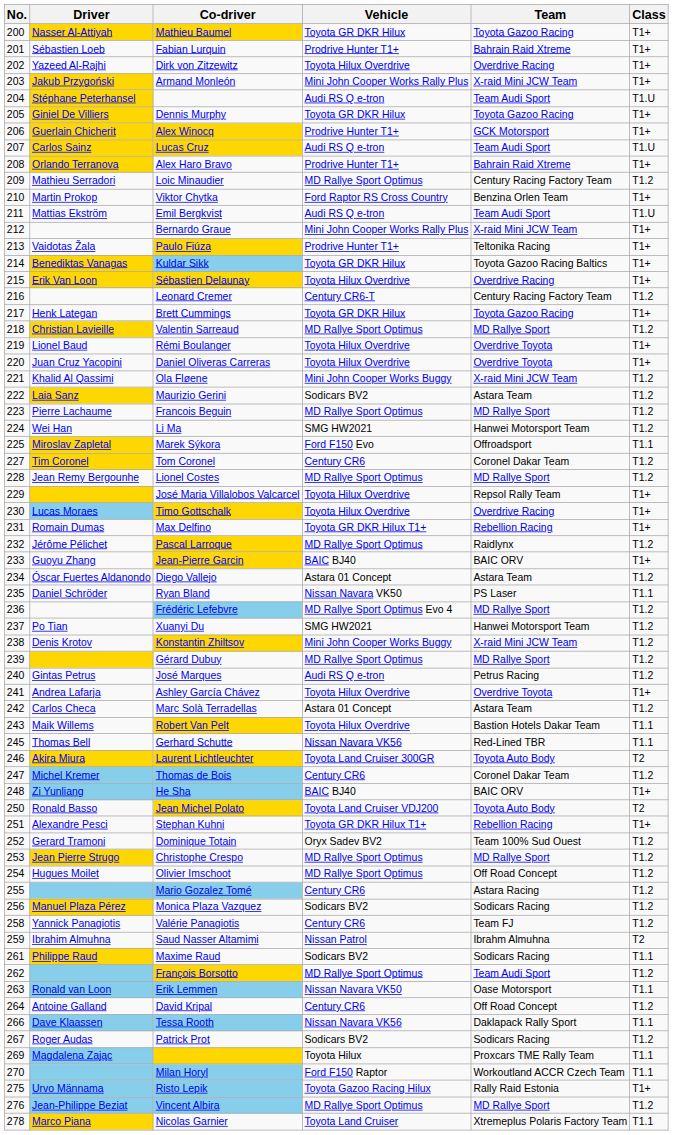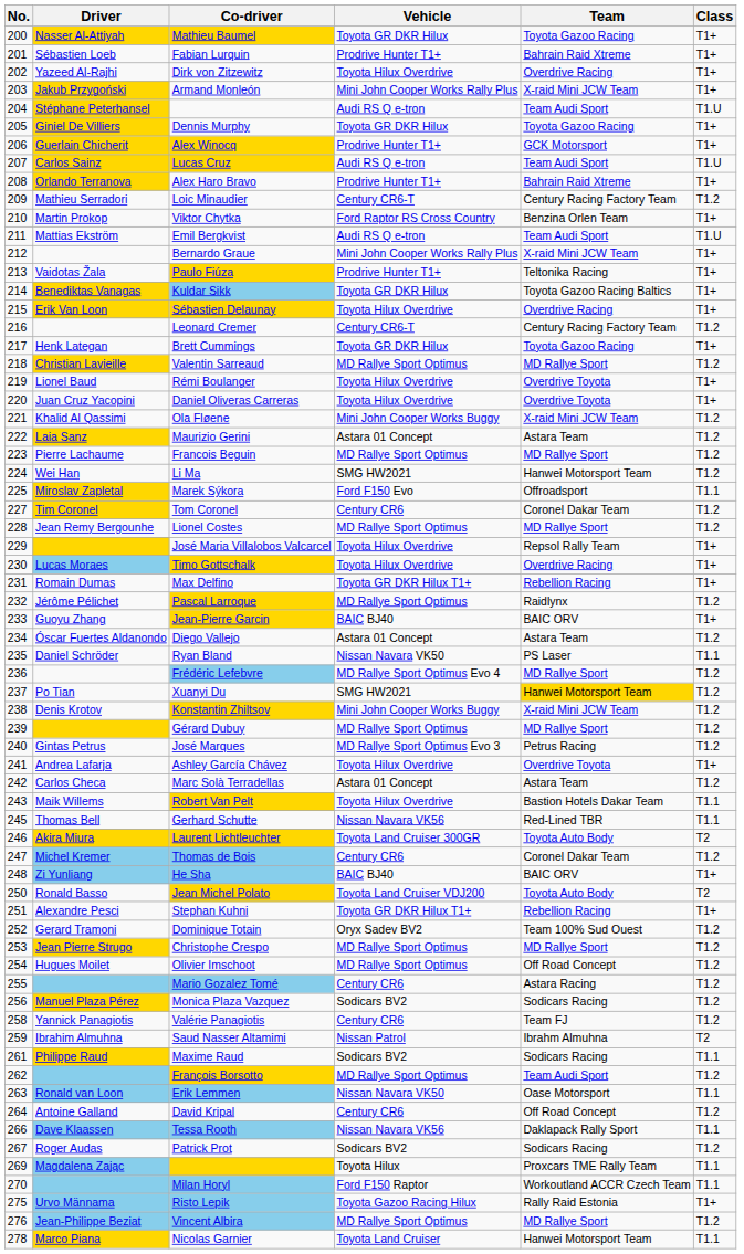 <table class="wikitable sortable" style="font-size:85%;">
 <tr>
 <th><big>No.</big></th>
 <th><big>Driver</big></th>
 <th><big>Co-driver</big></th>
 <th><big>Vehicle</big></th>
 <th><big>Team</big></th>
 <th><big>Class</big></th>
 </tr>
 <tr>
 <td>200</td>
 <td style="background:gold;"> <a href='#'>Nasser Al-Attiyah</a></td>
 <td style="background:gold;"> <a href='#'>Mathieu Baumel</a></td>
 <td><a href='#'>Toyota GR DKR Hilux</a></td>
 <td><a href='#'>Toyota Gazoo Racing</a></td>
 <td>T1+</td>
 </tr>
 <tr>
 <td>201</td>
 <td> <a href='#'>Sébastien Loeb</a></td>
 <td> <a href='#'>Fabian Lurquin</a></td>
 <td><a href='#'>Prodrive Hunter T1+</a></td>
 <td><a href='#'>Bahrain Raid Xtreme</a></td>
 <td>T1+</td>
 </tr>
 <tr>
 <td>202</td>
 <td> <a href='#'>Yazeed Al-Rajhi</a></td>
 <td> <a href='#'>Dirk von Zitzewitz</a></td>
 <td><a href='#'>Toyota Hilux Overdrive</a></td>
 <td><a href='#'>Overdrive Racing</a></td>
 <td>T1+</td>
 </tr>
 <tr>
 <td>203</td>
 <td style="background:gold;"> <a href='#'>Jakub Przygoński</a></td>
 <td> <a href='#'>Armand Monleón</a></td>
 <td><a href='#'>Mini John Cooper Works Rally Plus</a></td>
 <td><a href='#'>X-raid Mini JCW Team</a></td>
 <td>T1+</td>
 </tr>
 <tr>
 <td>204</td>
 <td style="background:gold;"> <a href='#'>Stéphane Peterhansel</a></td>
 <td> </td>
 <td><a href='#'>Audi RS Q e-tron</a></td>
 <td><a href='#'>Team Audi Sport</a></td>
 <td>T1.U</td>
 </tr>
 <tr>
 <td>205</td>
 <td style="background:gold;"> <a href='#'>Giniel De Villiers</a></td>
 <td> <a href='#'>Dennis Murphy</a></td>
 <td><a href='#'>Toyota GR DKR Hilux</a></td>
 <td><a href='#'>Toyota Gazoo Racing</a></td>
 <td>T1+</td>
 </tr>
 <tr>
 <td>206</td>
 <td style="background:gold;"> <a href='#'>Guerlain Chicherit</a></td>
 <td style="background:gold;"> <a href='#'>Alex Winocq</a></td>
 <td><a href='#'>Prodrive Hunter T1+</a></td>
 <td><a href='#'>GCK Motorsport</a></td>
 <td>T1+</td>
 </tr>
 <tr>
 <td>207</td>
 <td style="background:gold;"> <a href='#'>Carlos Sainz</a></td>
 <td style="background:gold;"> <a href='#'>Lucas Cruz</a></td>
 <td><a href='#'>Audi RS Q e-tron</a></td>
 <td><a href='#'>Team Audi Sport</a></td>
 <td>T1.U</td>
 </tr>
 <tr>
 <td>208</td>
 <td style="background:gold;"> <a href='#'>Orlando Terranova</a></td>
 <td> <a href='#'>Alex Haro Bravo</a></td>
 <td><a href='#'>Prodrive Hunter T1+</a></td>
 <td><a href='#'>Bahrain Raid Xtreme</a></td>
 <td>T1+</td>
 </tr>
 <tr>
 <td>209</td>
 <td> <a href='#'>Mathieu Serradori</a></td>
 <td> <a href='#'>Loic Minaudier</a></td>
-<td><a href='#'>MD Rallye Sport Optimus</a></td>
+<td><a href='#'>Century CR6-T</a></td>
 <td>Century Racing Factory Team</td>
 <td>T1.2</td>
 </tr>
 <tr>
 <td>210</td>
 <td> <a href='#'>Martin Prokop</a></td>
 <td> <a href='#'>Viktor Chytka</a></td>
 <td><a href='#'>Ford Raptor RS Cross Country</a></td>
 <td>Benzina Orlen Team</td>
 <td>T1+</td>
 </tr>
 <tr>
 <td>211</td>
 <td> <a href='#'>Mattias Ekström</a></td>
 <td> <a href='#'>Emil Bergkvist</a></td>
 <td><a href='#'>Audi RS Q e-tron</a></td>
 <td><a href='#'>Team Audi Sport</a></td>
 <td>T1.U</td>
 </tr>
 <tr>
 <td>212</td>
 <td> </td>
 <td> <a href='#'>Bernardo Graue</a></td>
 <td><a href='#'>Mini John Cooper Works Rally Plus</a></td>
 <td><a href='#'>X-raid Mini JCW Team</a></td>
 <td>T1+</td>
 </tr>
 <tr>
 <td>213</td>
 <td> <a href='#'>Vaidotas Žala</a></td>
 <td style="background:gold;"> <a href='#'>Paulo Fiúza</a></td>
 <td><a href='#'>Prodrive Hunter T1+</a></td>
 <td>Teltonika Racing</td>
 <td>T1+</td>
 </tr>
 <tr>
 <td>214</td>
 <td style="background:gold;"> <a href='#'>Benediktas Vanagas</a></td>
 <td style="background:skyblue;"> <a href='#'>Kuldar Sikk</a></td>
 <td><a href='#'>Toyota GR DKR Hilux</a></td>
 <td>Toyota Gazoo Racing Baltics</td>
 <td>T1+</td>
 </tr>
 <tr>
 <td>215</td>
 <td style="background:gold;"> <a href='#'>Erik Van Loon</a></td>
 <td style="background:gold;"> <a href='#'>Sébastien Delaunay</a></td>
 <td><a href='#'>Toyota Hilux Overdrive</a></td>
 <td><a href='#'>Overdrive Racing</a></td>
 <td>T1+</td>
 </tr>
 <tr>
 <td>216</td>
 <td> </td>
 <td> <a href='#'>Leonard Cremer</a></td>
 <td><a href='#'>Century CR6-T</a></td>
 <td>Century Racing Factory Team</td>
 <td>T1.2</td>
 </tr>
 <tr>
 <td>217</td>
 <td> <a href='#'>Henk Lategan</a></td>
 <td> <a href='#'>Brett Cummings</a></td>
 <td><a href='#'>Toyota GR DKR Hilux</a></td>
 <td><a href='#'>Toyota Gazoo Racing</a></td>
 <td>T1+</td>
 </tr>
 <tr>
 <td>218</td>
 <td style="background:gold;"> <a href='#'>Christian Lavieille</a></td>
 <td> <a href='#'>Valentin Sarreaud</a></td>
 <td><a href='#'>MD Rallye Sport Optimus</a></td>
 <td><a href='#'>MD Rallye Sport</a></td>
 <td>T1.2</td>
 </tr>
 <tr>
 <td>219</td>
 <td> <a href='#'>Lionel Baud</a></td>
 <td> <a href='#'>Rémi Boulanger</a></td>
 <td><a href='#'>Toyota Hilux Overdrive</a></td>
 <td><a href='#'>Overdrive Toyota</a></td>
 <td>T1+</td>
 </tr>
 <tr>
 <td>220</td>
 <td> <a href='#'>Juan Cruz Yacopini</a></td>
 <td> <a href='#'>Daniel Oliveras Carreras</a></td>
 <td><a href='#'>Toyota Hilux Overdrive</a></td>
 <td><a href='#'>Overdrive Toyota</a></td>
 <td>T1+</td>
 </tr>
 <tr>
 <td>221</td>
 <td> <a href='#'>Khalid Al Qassimi</a></td>
 <td> <a href='#'>Ola Fløene</a></td>
 <td><a href='#'>Mini John Cooper Works Buggy</a></td>
 <td><a href='#'>X-raid Mini JCW Team</a></td>
 <td>T1.2</td>
 </tr>
 <tr>
 <td>222</td>
 <td style="background:gold;"> <a href='#'>Laia Sanz</a></td>
 <td> <a href='#'>Maurizio Gerini</a></td>
-<td>Sodicars BV2</td>
+<td>Astara 01 Concept</td>
 <td>Astara Team</td>
 <td>T1.2</td>
 </tr>
 <tr>
 <td>223</td>
 <td> <a href='#'>Pierre Lachaume</a></td>
 <td> <a href='#'>Francois Beguin</a></td>
 <td><a href='#'>MD Rallye Sport Optimus</a></td>
 <td><a href='#'>MD Rallye Sport</a></td>
 <td>T1.2</td>
 </tr>
 <tr>
 <td>224</td>
 <td> <a href='#'>Wei Han</a></td>
 <td> <a href='#'>Li Ma</a></td>
 <td>SMG HW2021</td>
 <td>Hanwei Motorsport Team</td>
 <td>T1.2</td>
 </tr>
 <tr>
 <td>225</td>
 <td style="background:gold;"> <a href='#'>Miroslav Zapletal</a></td>
 <td> <a href='#'>Marek Sýkora</a></td>
 <td><a href='#'>Ford F150</a> Evo</td>
 <td>Offroadsport</td>
 <td>T1.1</td>
 </tr>
 <tr>
 <td>227</td>
 <td style="background:gold;"> <a href='#'>Tim Coronel</a></td>
 <td> <a href='#'>Tom Coronel</a></td>
 <td><a href='#'>Century CR6</a></td>
 <td>Coronel Dakar Team</td>
 <td>T1.2</td>
 </tr>
 <tr>
 <td>228</td>
 <td> <a href='#'>Jean Remy Bergounhe</a></td>
 <td> <a href='#'>Lionel Costes</a></td>
 <td><a href='#'>MD Rallye Sport Optimus</a></td>
 <td><a href='#'>MD Rallye Sport</a></td>
 <td>T1.2</td>
 </tr>
 <tr>
 <td>229</td>
 <td style="background:gold;"> </td>
 <td> <a href='#'>José Maria Villalobos Valcarcel</a></td>
 <td><a href='#'>Toyota Hilux Overdrive</a></td>
 <td>Repsol Rally Team</td>
 <td>T1+</td>
 </tr>
 <tr>
 <td>230</td>
 <td style="background:skyblue;"> <a href='#'>Lucas Moraes</a></td>
 <td style="background:gold;"> <a href='#'>Timo Gottschalk</a></td>
 <td><a href='#'>Toyota Hilux Overdrive</a></td>
 <td><a href='#'>Overdrive Racing</a></td>
 <td>T1+</td>
 </tr>
 <tr>
 <td>231</td>
 <td> <a href='#'>Romain Dumas</a></td>
 <td> <a href='#'>Max Delfino</a></td>
 <td><a href='#'>Toyota GR DKR Hilux T1+</a></td>
 <td><a href='#'>Rebellion Racing</a></td>
 <td>T1+</td>
 </tr>
 <tr>
 <td>232</td>
 <td> <a href='#'>Jérôme Pélichet</a></td>
 <td style="background:gold;"> <a href='#'>Pascal Larroque</a></td>
 <td><a href='#'>MD Rallye Sport Optimus</a></td>
 <td>Raidlynx</td>
 <td>T1.2</td>
 </tr>
 <tr>
 <td>233</td>
 <td> <a href='#'>Guoyu Zhang</a></td>
 <td style="background:gold;"> <a href='#'>Jean-Pierre Garcin</a></td>
 <td><a href='#'>BAIC</a> BJ40</td>
 <td>BAIC ORV</td>
 <td>T1+</td>
 </tr>
 <tr>
 <td>234</td>
 <td> <a href='#'>Óscar Fuertes Aldanondo</a></td>
 <td> <a href='#'>Diego Vallejo</a></td>
 <td>Astara 01 Concept</td>
 <td>Astara Team</td>
 <td>T1.2</td>
 </tr>
 <tr>
 <td>235</td>
 <td> <a href='#'>Daniel Schröder</a></td>
 <td> <a href='#'>Ryan Bland</a></td>
 <td><a href='#'>Nissan Navara</a> VK50</td>
 <td>PS Laser</td>
 <td>T1.1</td>
 </tr>
 <tr>
 <td>236</td>
 <td> </td>
 <td style="background:skyblue;"> <a href='#'>Frédéric Lefebvre</a></td>
 <td><a href='#'>MD Rallye Sport Optimus</a> Evo 4</td>
 <td><a href='#'>MD Rallye Sport</a></td>
 <td>T1.2</td>
 </tr>
 <tr>
 <td>237</td>
 <td> <a href='#'>Po Tian</a></td>
 <td> <a href='#'>Xuanyi Du</a></td>
 <td>SMG HW2021</td>
-<td>Hanwei Motorsport Team</td>
+<td style="background: gold;">Hanwei Motorsport Team</td>
 <td>T1.2</td>
 </tr>
 <tr>
 <td>238</td>
 <td> <a href='#'>Denis Krotov</a></td>
 <td style="background:gold;"> <a href='#'>Konstantin Zhiltsov</a></td>
 <td><a href='#'>Mini John Cooper Works Buggy</a></td>
 <td><a href='#'>X-raid Mini JCW Team</a></td>
 <td>T1.2</td>
 </tr>
 <tr>
 <td>239</td>
 <td style="background:gold;"> </td>
 <td> <a href='#'>Gérard Dubuy</a></td>
 <td><a href='#'>MD Rallye Sport Optimus</a></td>
 <td><a href='#'>MD Rallye Sport</a></td>
 <td>T1.2</td>
 </tr>
 <tr>
 <td>240</td>
 <td> <a href='#'>Gintas Petrus</a></td>
 <td> <a href='#'>José Marques</a></td>
-<td><a href='#'>Audi RS Q e-tron</a></td>
+<td><a href='#'>MD Rallye Sport Optimus</a> Evo 3</td>
 <td>Petrus Racing</td>
 <td>T1.2</td>
 </tr>
 <tr>
 <td>241</td>
 <td> <a href='#'>Andrea Lafarja</a></td>
 <td> <a href='#'>Ashley García Chávez</a></td>
 <td><a href='#'>Toyota Hilux Overdrive</a></td>
 <td><a href='#'>Overdrive Toyota</a></td>
 <td>T1+</td>
 </tr>
 <tr>
 <td>242</td>
 <td> <a href='#'>Carlos Checa</a></td>
 <td> <a href='#'>Marc Solà Terradellas</a></td>
 <td>Astara 01 Concept</td>
 <td>Astara Team</td>
 <td>T1.2</td>
 </tr>
 <tr>
 <td>243</td>
 <td> <a href='#'>Maik Willems</a></td>
 <td style="background:gold;"> <a href='#'>Robert Van Pelt</a></td>
 <td><a href='#'>Toyota Hilux Overdrive</a></td>
 <td>Bastion Hotels Dakar Team</td>
 <td>T1.1</td>
 </tr>
 <tr>
 <td>245</td>
 <td> <a href='#'>Thomas Bell</a></td>
 <td> <a href='#'>Gerhard Schutte</a></td>
 <td><a href='#'>Nissan Navara VK56</a></td>
 <td>Red-Lined TBR</td>
 <td>T1.1</td>
 </tr>
 <tr>
 <td>246</td>
 <td style="background:gold;"> <a href='#'>Akira Miura</a></td>
 <td style="background:gold;"> <a href='#'>Laurent Lichtleuchter</a></td>
 <td><a href='#'>Toyota Land Cruiser 300GR</a></td>
 <td><a href='#'>Toyota Auto Body</a></td>
 <td>T2</td>
 </tr>
 <tr>
 <td>247</td>
 <td style="background:skyblue;"> <a href='#'>Michel Kremer</a></td>
 <td style="background:skyblue;"> <a href='#'>Thomas de Bois</a></td>
 <td><a href='#'>Century CR6</a></td>
 <td>Coronel Dakar Team</td>
 <td>T1.2</td>
 </tr>
 <tr>
 <td>248</td>
 <td style="background:skyblue;"> <a href='#'>Zi Yunliang</a></td>
 <td style="background:skyblue;"> <a href='#'>He Sha</a></td>
 <td><a href='#'>BAIC</a> BJ40</td>
 <td>BAIC ORV</td>
 <td>T1+</td>
 </tr>
 <tr>
 <td>250</td>
 <td> <a href='#'>Ronald Basso</a></td>
 <td style="background:gold;"> <a href='#'>Jean Michel Polato</a></td>
 <td><a href='#'>Toyota Land Cruiser VDJ200</a></td>
 <td><a href='#'>Toyota Auto Body</a></td>
 <td>T2</td>
 </tr>
 <tr>
 <td>251</td>
 <td> <a href='#'>Alexandre Pesci</a></td>
 <td> <a href='#'>Stephan Kuhni</a></td>
 <td><a href='#'>Toyota GR DKR Hilux T1+</a></td>
 <td><a href='#'>Rebellion Racing</a></td>
 <td>T1+</td>
 </tr>
 <tr>
 <td>252</td>
 <td> <a href='#'>Gerard Tramoni</a></td>
 <td> <a href='#'>Dominique Totain</a></td>
 <td>Oryx Sadev BV2</td>
 <td>Team 100% Sud Ouest</td>
 <td>T1.2</td>
 </tr>
 <tr>
 <td>253</td>
 <td style="background:gold;"> <a href='#'>Jean Pierre Strugo</a></td>
 <td> <a href='#'>Christophe Crespo</a></td>
 <td><a href='#'>MD Rallye Sport Optimus</a></td>
 <td><a href='#'>MD Rallye Sport</a></td>
 <td>T1.2</td>
 </tr>
 <tr>
 <td>254</td>
 <td> <a href='#'>Hugues Moilet</a></td>
 <td> <a href='#'>Olivier Imschoot</a></td>
 <td><a href='#'>MD Rallye Sport Optimus</a></td>
 <td>Off Road Concept</td>
 <td>T1.2</td>
 </tr>
 <tr>
 <td>255</td>
 <td style="background:skyblue;"> </td>
 <td style="background:skyblue;"> <a href='#'>Mario Gozalez Tomé</a></td>
 <td><a href='#'>Century CR6</a></td>
 <td>Astara Racing</td>
 <td>T1.2</td>
 </tr>
 <tr>
 <td>256</td>
 <td style="background:gold;"> <a href='#'>Manuel Plaza Pérez</a></td>
 <td> <a href='#'>Monica Plaza Vazquez</a></td>
 <td>Sodicars BV2</td>
 <td>Sodicars Racing</td>
 <td>T1.2</td>
 </tr>
 <tr>
 <td>258</td>
 <td> <a href='#'>Yannick Panagiotis</a></td>
 <td> <a href='#'>Valérie Panagiotis</a></td>
 <td><a href='#'>Century CR6</a></td>
 <td>Team FJ</td>
 <td>T1.2</td>
 </tr>
 <tr>
 <td>259</td>
 <td> <a href='#'>Ibrahim Almuhna</a></td>
 <td> <a href='#'>Saud Nasser Altamimi</a></td>
 <td><a href='#'>Nissan Patrol</a></td>
 <td>Ibrahm Almuhna</td>
 <td>T2</td>
 </tr>
 <tr>
 <td>261</td>
 <td style="background:gold;"> <a href='#'>Philippe Raud</a></td>
 <td> <a href='#'>Maxime Raud</a></td>
 <td>Sodicars BV2</td>
 <td>Sodicars Racing</td>
 <td>T1.1</td>
 </tr>
 <tr>
 <td>262</td>
 <td style="background:skyblue;"> </td>
 <td style="background:gold;"> <a href='#'>François Borsotto</a></td>
 <td><a href='#'>MD Rallye Sport Optimus</a></td>
 <td><a href='#'>Team Audi Sport</a></td>
 <td>T1.2</td>
 </tr>
 <tr>
 <td>263</td>
 <td style="background:skyblue;"> <a href='#'>Ronald van Loon</a></td>
 <td style="background:skyblue;"> <a href='#'>Erik Lemmen</a></td>
 <td><a href='#'>Nissan Navara VK50</a></td>
 <td>Oase Motorsport</td>
 <td>T1.1</td>
 </tr>
 <tr>
 <td>264</td>
 <td> <a href='#'>Antoine Galland</a></td>
 <td> <a href='#'>David Kripal</a></td>
 <td><a href='#'>Century CR6</a></td>
 <td>Off Road Concept</td>
 <td>T1.2</td>
 </tr>
 <tr>
 <td>266</td>
 <td style="background:skyblue;"> <a href='#'>Dave Klaassen</a></td>
 <td style="background:skyblue;"> <a href='#'>Tessa Rooth</a></td>
 <td><a href='#'>Nissan Navara VK56</a></td>
 <td>Daklapack Rally Sport</td>
 <td>T1.1</td>
 </tr>
 <tr>
 <td>267</td>
 <td> <a href='#'>Roger Audas</a></td>
 <td> <a href='#'>Patrick Prot</a></td>
 <td>Sodicars BV2</td>
 <td>Sodicars Racing</td>
 <td>T1.2</td>
 </tr>
 <tr>
 <td>269</td>
 <td style="background:skyblue;"> <a href='#'>Magdalena Zając</a></td>
 <td style="background:gold;"> </td>
 <td>Toyota Hilux</td>
 <td>Proxcars TME Rally Team</td>
 <td>T1.1</td>
 </tr>
 <tr>
 <td>270</td>
 <td style="background:skyblue;"> </td>
 <td style="background:skyblue;"> <a href='#'>Milan Horyl</a></td>
 <td><a href='#'>Ford F150</a> Raptor</td>
 <td>Workoutland ACCR Czech Team</td>
 <td>T1.1</td>
 </tr>
 <tr>
 <td>275</td>
 <td style="background:skyblue;"> <a href='#'>Urvo Männama</a></td>
 <td style="background:skyblue;"> <a href='#'>Risto Lepik</a></td>
 <td><a href='#'>Toyota Gazoo Racing Hilux</a></td>
 <td>Rally Raid Estonia</td>
 <td>T1+</td>
 </tr>
 <tr>
 <td>276</td>
 <td style="background:skyblue;"> <a href='#'>Jean-Philippe Beziat</a></td>
 <td style="background:skyblue;"> <a href='#'>Vincent Albira</a></td>
 <td><a href='#'>MD Rallye Sport Optimus</a></td>
 <td><a href='#'>MD Rallye Sport</a></td>
 <td>T1.2</td>
 </tr>
 <tr>
 <td>278</td>
 <td style="background:gold;"> <a href='#'>Marco Piana</a></td>
 <td> <a href='#'>Nicolas Garnier</a></td>
 <td><a href='#'>Toyota Land Cruiser</a></td>
-<td>Xtremeplus Polaris Factory Team</td>
+<td>Hanwei Motorsport Team</td>
 <td>T1.1</td>
 </tr>
 </table>
